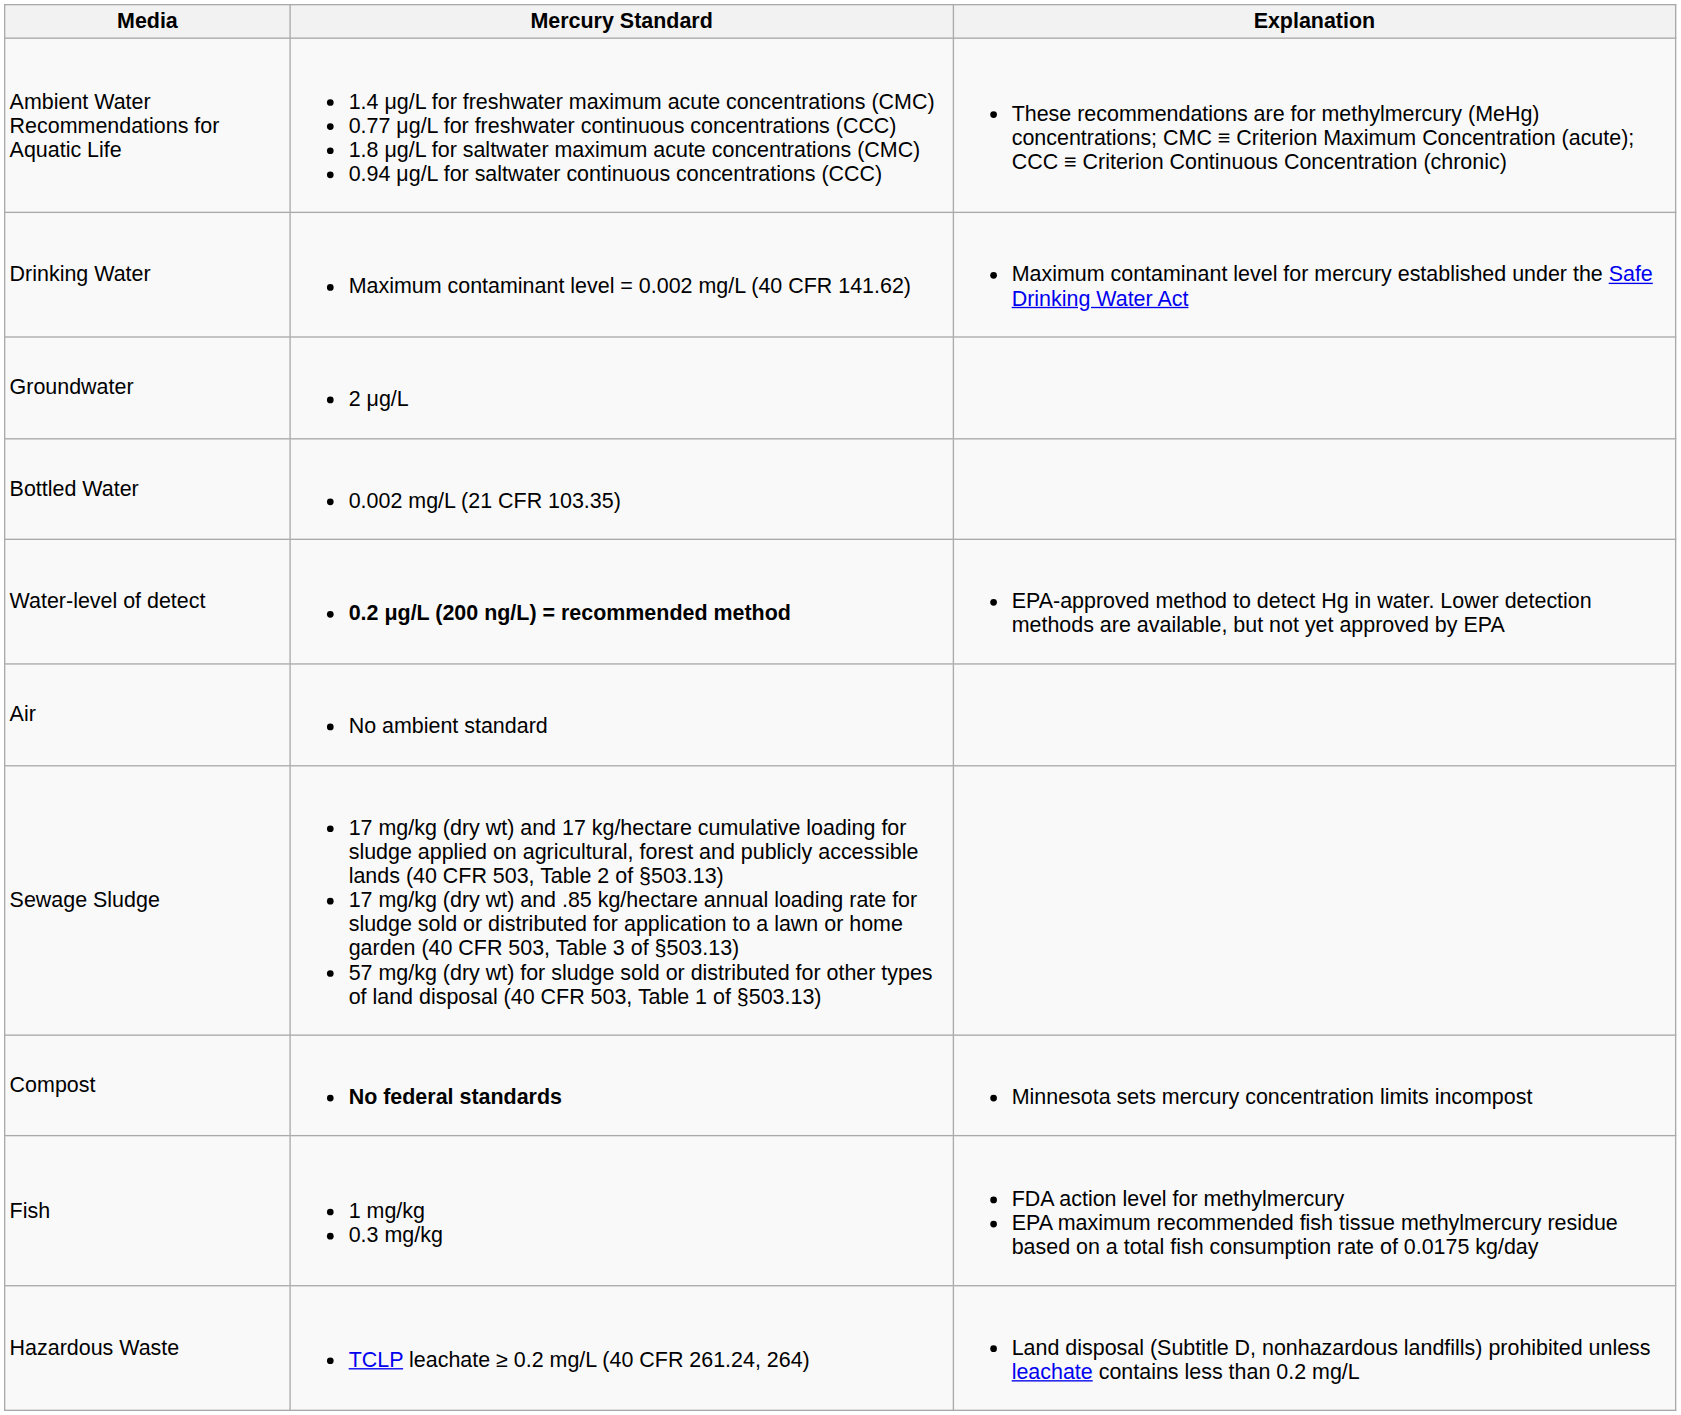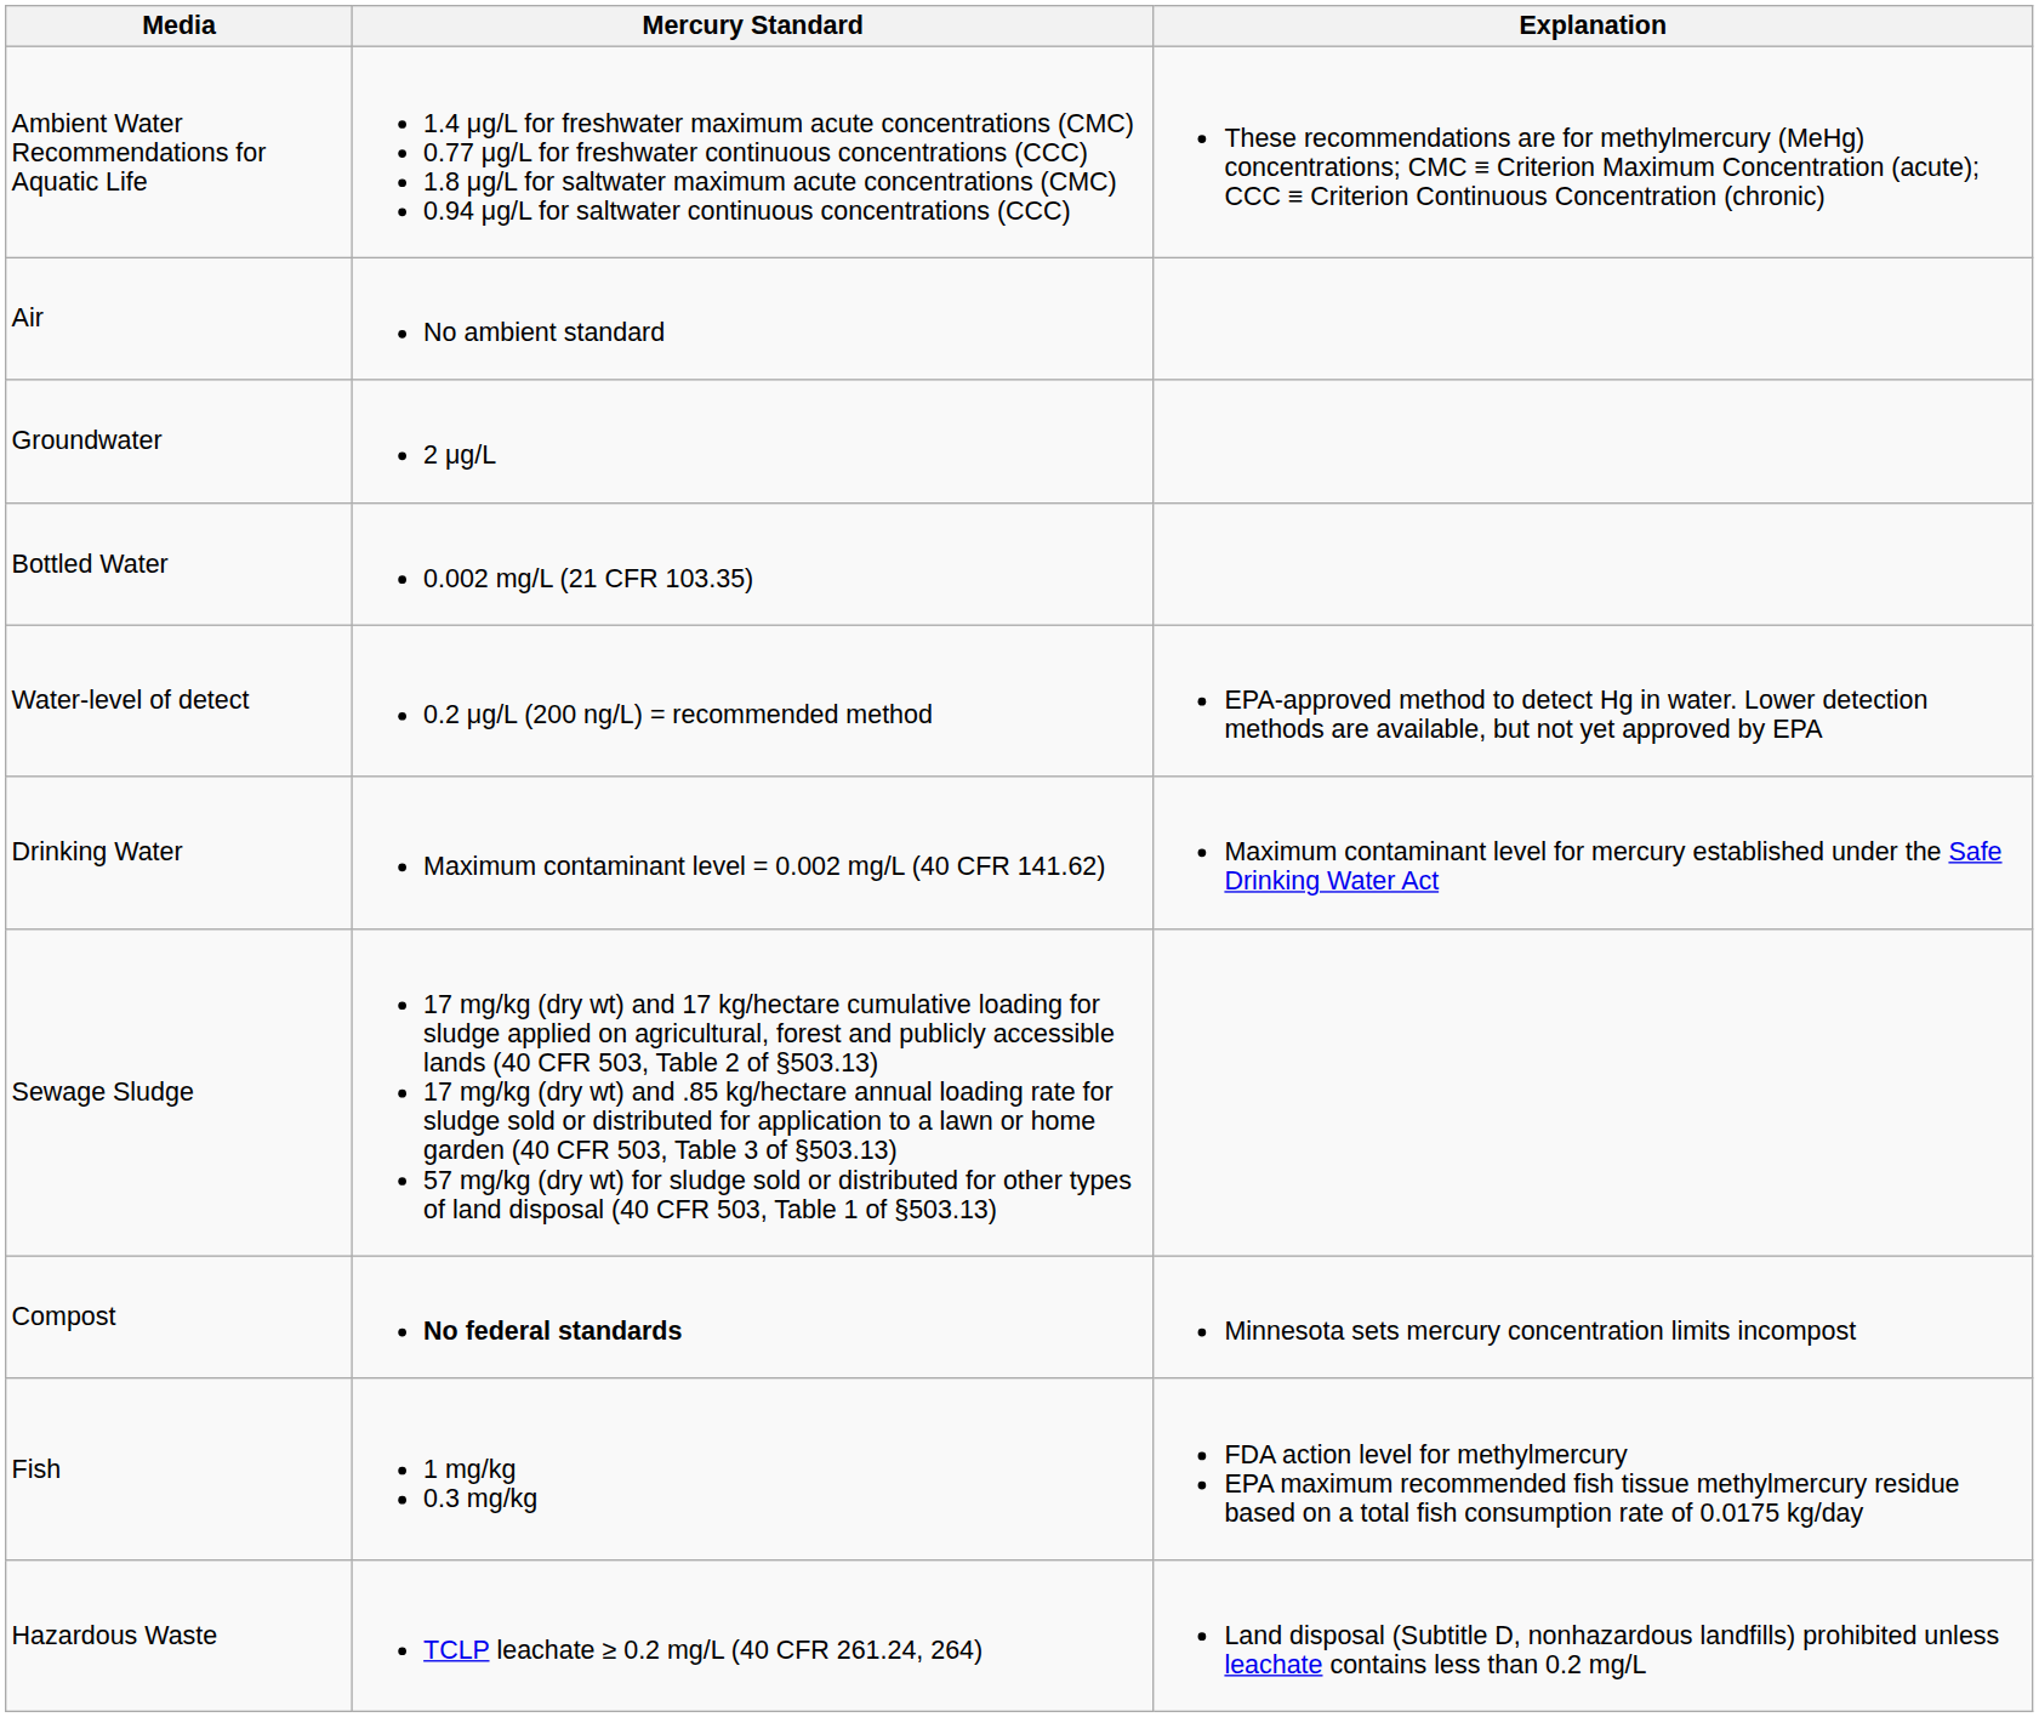 <table class="wikitable">
 <tr>
 <th>Media</th>
 <th>Mercury Standard</th>
 <th>Explanation</th>
 </tr>
 <tr>
 <td>Ambient Water Recommendations for Aquatic Life</td>
 <td><br><ul><li>1.4 μg/L for freshwater maximum acute concentrations (CMC)</li><li>0.77 μg/L for freshwater continuous concentrations (CCC)</li><li>1.8 μg/L for saltwater maximum acute concentrations (CMC)</li><li>0.94 μg/L for saltwater continuous concentrations (CCC)</li></ul></td>
 <td><br><ul><li>These recommendations are for methylmercury (MeHg) concentrations; CMC ≡ Criterion Maximum Concentration (acute); CCC ≡ Criterion Continuous Concentration (chronic)</li></ul></td>
 </tr>
 <tr>
-<td>Drinking Water</td>
-<td><br><ul><li>Maximum contaminant level = 0.002 mg/L (40 CFR 141.62)</li></ul></td>
-<td><br><ul><li>Maximum contaminant level for mercury established under the <a href='#'>Safe Drinking Water Act</a></li></ul></td>
+<td>Air</td>
+<td><br><ul><li>No ambient standard</li></ul></td>
+<td></td>
 </tr>
 <tr>
 <td>Groundwater</td>
 <td><br><ul><li>2 μg/L</li></ul></td>
 <td></td>
 </tr>
 <tr>
 <td>Bottled Water</td>
 <td><br><ul><li>0.002 mg/L (21 CFR 103.35)</li></ul></td>
 <td></td>
 </tr>
 <tr>
 <td>Water-level of detect</td>
-<td><strong><br><ul><li>0.2 μg/L (200 ng/L) = recommended method</li></ul></strong></td>
+<td><br><ul><li>0.2 μg/L (200 ng/L) = recommended method</li></ul></td>
 <td><br><ul><li>EPA-approved method to detect Hg in water.  Lower detection methods are available, but not yet approved by EPA</li></ul></td>
 </tr>
 <tr>
-<td>Air</td>
-<td><br><ul><li>No ambient standard</li></ul></td>
-<td></td>
+<td>Drinking Water</td>
+<td><br><ul><li>Maximum contaminant level = 0.002 mg/L (40 CFR 141.62)</li></ul></td>
+<td><br><ul><li>Maximum contaminant level for mercury established under the <a href='#'>Safe Drinking Water Act</a></li></ul></td>
 </tr>
 <tr>
 <td>Sewage Sludge</td>
 <td><br><ul><li>17 mg/kg (dry wt) and 17 kg/hectare cumulative loading for sludge applied on agricultural, forest and publicly accessible lands (40 CFR 503, Table 2 of §503.13)</li><li>17 mg/kg (dry wt) and .85 kg/hectare annual loading rate for sludge sold or distributed for application to a lawn or home garden (40 CFR 503, Table 3 of §503.13)</li><li>57 mg/kg (dry wt) for sludge sold or distributed for other types of land disposal (40 CFR 503, Table 1 of §503.13)</li></ul></td>
 <td></td>
 </tr>
 <tr>
 <td>Compost</td>
 <td><strong><br><ul><li>No federal standards</li></ul></strong></td>
 <td><br><ul><li>Minnesota sets mercury concentration limits incompost</li></ul></td>
 </tr>
 <tr>
 <td>Fish</td>
 <td><br><ul><li>1 mg/kg</li><li>0.3 mg/kg</li></ul></td>
 <td><br><ul><li>FDA action level for methylmercury</li><li>EPA maximum recommended fish tissue methylmercury residue based on a total fish consumption rate of 0.0175 kg/day</li></ul></td>
 </tr>
 <tr>
 <td>Hazardous Waste</td>
 <td><br><ul><li><a href='#'>TCLP</a> leachate ≥ 0.2 mg/L (40 CFR 261.24, 264)</li></ul></td>
 <td><br><ul><li>Land disposal (Subtitle D, nonhazardous landfills) prohibited unless <a href='#'>leachate</a> contains less than 0.2 mg/L</li></ul></td>
 </tr>
 </table>
